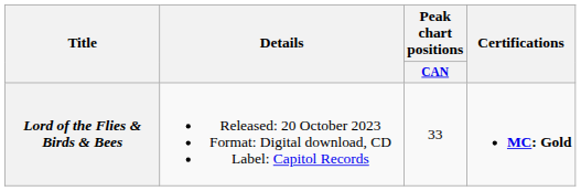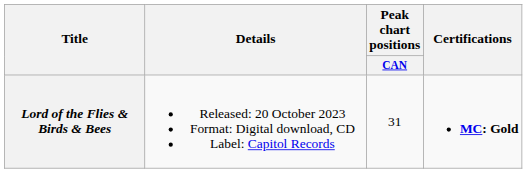 <table class="wikitable plainrowheaders" style="text-align:center;">
 <tr>
 <th scope="col" rowspan="2" style="width:10em;">Title</th>
 <th scope="col" rowspan="2" style="width:16em;">Details</th>
 <th scope="col" colspan="1">Peak chart positions</th>
 <th scope="col" rowspan="2">Certifications</th>
 </tr>
 <tr>
 <th scope="col" style="width:3em;font-size:85%;"><a href='#'>CAN</a><br></th>
 </tr>
 <tr>
 <th scope="row"><em>Lord of the Flies & Birds & Bees</em></th>
 <td><br><ul><li>Released: 20 October 2023</li><li>Format: Digital download, CD</li><li>Label: <a href='#'>Capitol Records</a></li></ul></td>
-<td>33</td>
+<td>31</td>
 <td><strong><br><ul><li><a href='#'>MC</a>: Gold</li></ul></strong></td>
 </tr>
 </table>
